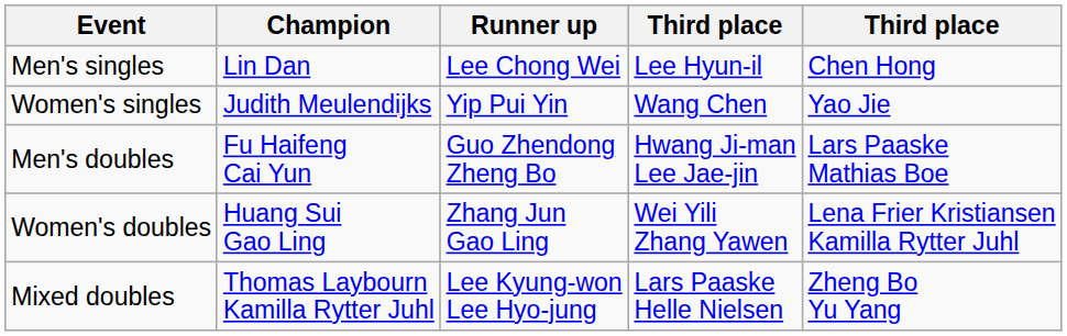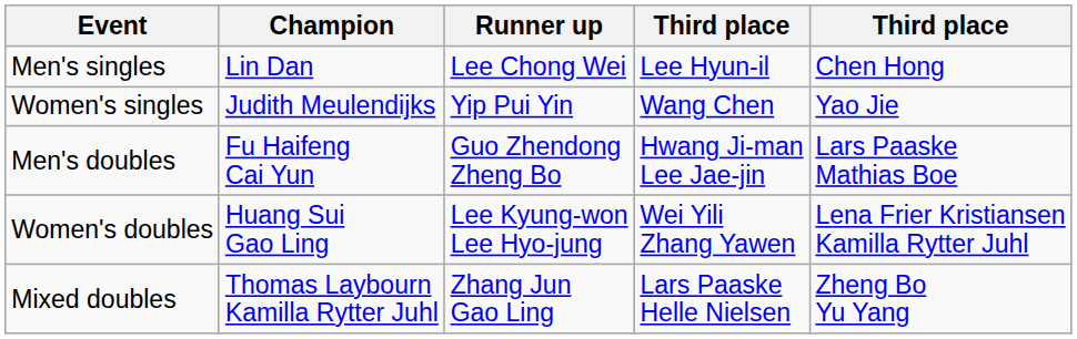 <table class=wikitable style="font-size:90%;">
 <tr>
 <th>Event</th>
 <th>Champion</th>
 <th>Runner up</th>
 <th>Third place</th>
 <th>Third place</th>
 </tr>
 <tr>
 <td>Men's singles</td>
 <td> <a href='#'>Lin Dan</a></td>
 <td> <a href='#'>Lee Chong Wei</a></td>
 <td> <a href='#'>Lee Hyun-il</a></td>
 <td> <a href='#'>Chen Hong</a></td>
 </tr>
 <tr>
 <td>Women's singles</td>
 <td> <a href='#'>Judith Meulendijks</a></td>
 <td> <a href='#'>Yip Pui Yin</a></td>
 <td> <a href='#'>Wang Chen</a></td>
 <td> <a href='#'>Yao Jie</a></td>
 </tr>
 <tr>
 <td>Men's doubles</td>
 <td> <a href='#'>Fu Haifeng</a> <br>  <a href='#'>Cai Yun</a></td>
 <td> <a href='#'>Guo Zhendong</a> <br>  <a href='#'>Zheng Bo</a></td>
 <td> <a href='#'>Hwang Ji-man</a> <br>  <a href='#'>Lee Jae-jin</a></td>
 <td> <a href='#'>Lars Paaske</a> <br>  <a href='#'>Mathias Boe</a></td>
 </tr>
 <tr>
 <td>Women's doubles</td>
 <td> <a href='#'>Huang Sui</a> <br>  <a href='#'>Gao Ling</a></td>
-<td> <a href='#'>Zhang Jun</a> <br>  <a href='#'>Gao Ling</a></td>
+<td> <a href='#'>Lee Kyung-won</a> <br>  <a href='#'>Lee Hyo-jung</a></td>
 <td> <a href='#'>Wei Yili</a> <br>  <a href='#'>Zhang Yawen</a></td>
 <td> <a href='#'>Lena Frier Kristiansen</a> <br>  <a href='#'>Kamilla Rytter Juhl</a></td>
 </tr>
 <tr>
 <td>Mixed doubles</td>
 <td> <a href='#'>Thomas Laybourn</a> <br>  <a href='#'>Kamilla Rytter Juhl</a></td>
-<td> <a href='#'>Lee Kyung-won</a> <br>  <a href='#'>Lee Hyo-jung</a></td>
+<td> <a href='#'>Zhang Jun</a> <br>  <a href='#'>Gao Ling</a></td>
 <td> <a href='#'>Lars Paaske</a> <br>  <a href='#'>Helle Nielsen</a></td>
 <td> <a href='#'>Zheng Bo</a> <br>  <a href='#'>Yu Yang</a></td>
 </tr>
 </table>
